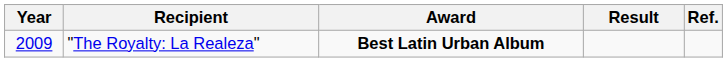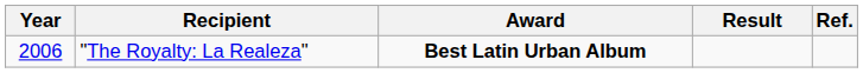 <table class="wikitable">
 <tr>
 <th width="50">Year</th>
 <th width="240">Recipient</th>
 <th width="250">Award</th>
 <th width="90">Result</th>
 <th width="18">Ref.</th>
 </tr>
 <tr>
-<td align="center" rowspan="1"><a href='#'>2009</a></td>
+<td align="center" rowspan="1"><a href='#'>2006</a></td>
 <td rowspan="1">"<a href='#'>The Royalty: La Realeza</a>"</td>
 <td align="center"><strong>Best Latin Urban Album</strong></td>
 <td></td>
 <td></td>
 </tr>
 </table>
